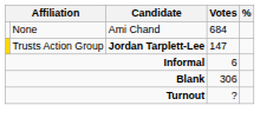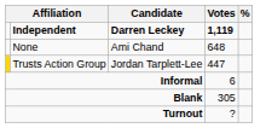 <table class="wikitable col4right col5right" style="font-size:90%">
 <tr>
 <th colspan="2">Affiliation</th>
 <th>Candidate</th>
 <th>Votes</th>
 <th>%</th>
 </tr>
 <tr>
 <td></td>
+<td><strong>Independent</strong></td>
+<td><strong>Darren Leckey</strong></td>
+<td><strong>1,119</strong></td>
+<td></td>
+</tr>
+<tr>
+<td></td>
 <td>None</td>
 <td>Ami Chand</td>
-<td>684</td>
+<td>648</td>
 <td></td>
 </tr>
 <tr>
 <td style="background:gold"></td>
 <td>Trusts Action Group</td>
-<td><strong>Jordan Tarplett-Lee</strong></td>
-<td>147</td>
+<td>Jordan Tarplett-Lee</td>
+<td>447</td>
 <td></td>
 </tr>
 <tr>
 <td colspan="3" style="text-align:right"><strong>Informal</strong></td>
 <td style="text-align:right">6</td>
 <td style="text-align:right"></td>
 </tr>
 <tr>
 <td colspan="3" style="text-align:right"><strong>Blank</strong></td>
-<td style="text-align:right">306</td>
+<td style="text-align:right">305</td>
 <td style="text-align:right"></td>
 </tr>
 <tr>
 <td colspan="3" style="text-align:right"><strong>Turnout</strong></td>
 <td style="text-align:right">?</td>
 <td></td>
 </tr>
 </table>
